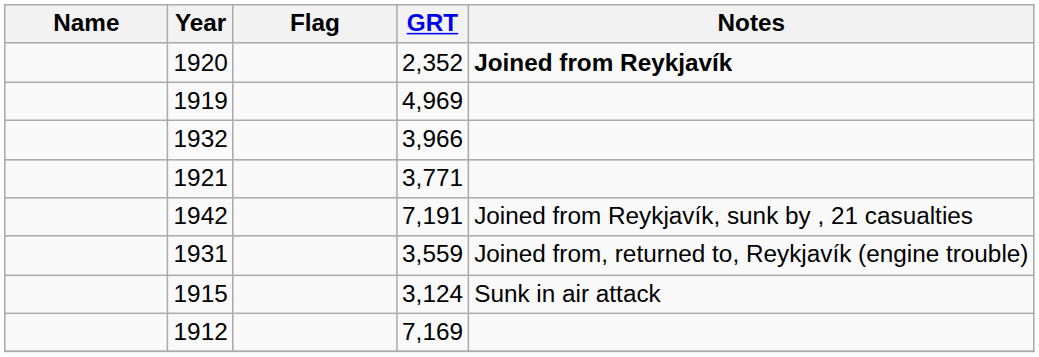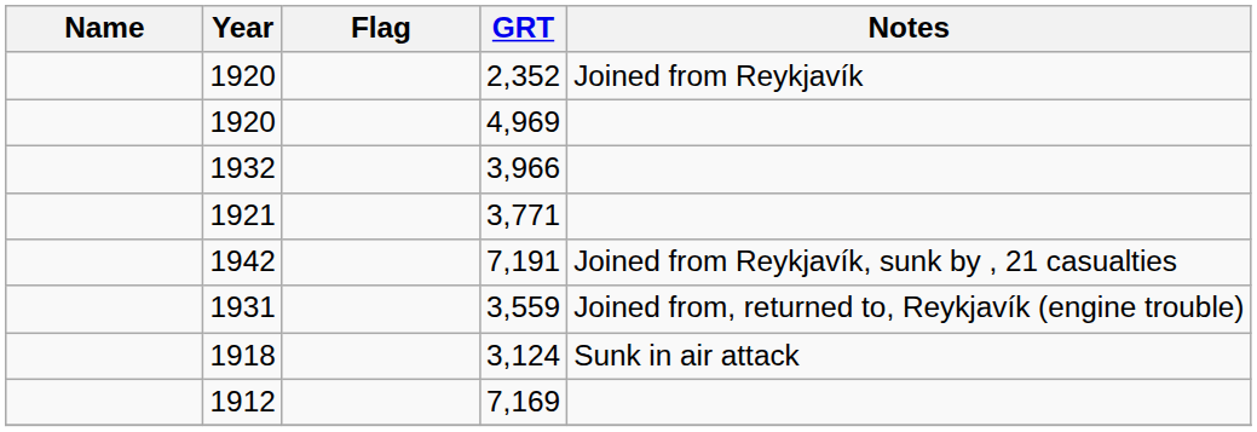 <table class="wikitable sortable nowraplinks">
 <tr>
 <th scope="col" width="100px">Name</th>
 <th scope="col" width="25px">Year</th>
 <th scope="col" width="100px">Flag</th>
 <th scope="col" width="25px"><a href='#'>GRT</a></th>
 <th>Notes</th>
 </tr>
 <tr>
 <td align="left"></td>
 <td align="left">1920</td>
 <td align="left"></td>
 <td align="right">2,352</td>
-<td><strong>Joined from Reykjavík</strong></td>
+<td>Joined from Reykjavík</td>
 </tr>
 <tr>
 <td align="left"></td>
-<td align="left">1919</td>
+<td align="left">1920</td>
 <td align="left"></td>
 <td align="right">4,969</td>
 <td></td>
 </tr>
 <tr>
 <td align="left"></td>
 <td align="left">1932</td>
 <td align="left"></td>
 <td align="right">3,966</td>
 <td></td>
 </tr>
 <tr>
 <td align="left"></td>
 <td align="left">1921</td>
 <td align="left"></td>
 <td align="right">3,771</td>
 <td></td>
 </tr>
 <tr>
 <td align="left"></td>
 <td align="left">1942</td>
 <td align="left"></td>
 <td align="right">7,191</td>
 <td>Joined from Reykjavík, sunk by , 21 casualties</td>
 </tr>
 <tr>
 <td align="left"></td>
 <td align="left">1931</td>
 <td align="left"></td>
 <td align="right">3,559</td>
 <td>Joined from, returned to, Reykjavík (engine trouble)</td>
 </tr>
 <tr>
 <td align="left"></td>
-<td align="left">1915</td>
+<td align="left">1918</td>
 <td align="left"></td>
 <td align="right">3,124</td>
 <td>Sunk in air attack</td>
 </tr>
 <tr>
 <td align="left"></td>
 <td align="left">1912</td>
 <td align="left"></td>
 <td align="right">7,169</td>
 <td></td>
 </tr>
 <tr>
 </tr>
 </table>
